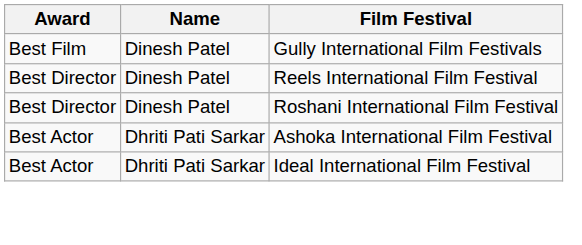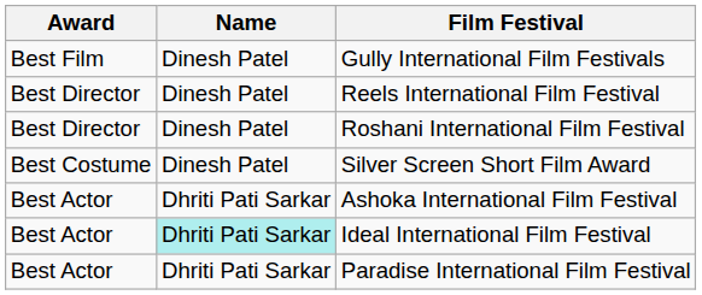 <table class="wikitable">
 <tr>
 <th>Award</th>
 <th>Name</th>
 <th>Film Festival</th>
 </tr>
 <tr>
 <td>Best Film</td>
 <td>Dinesh Patel</td>
 <td>Gully International Film Festivals</td>
 </tr>
 <tr>
 <td>Best Director</td>
 <td>Dinesh Patel</td>
 <td>Reels International Film Festival</td>
 </tr>
 <tr>
 <td>Best Director</td>
 <td>Dinesh Patel</td>
 <td>Roshani International Film Festival</td>
 </tr>
 <tr>
+<td>Best Costume</td>
+<td>Dinesh Patel</td>
+<td>Silver Screen Short Film Award</td>
+</tr>
+<tr>
 <td>Best Actor</td>
 <td>Dhriti Pati Sarkar</td>
 <td>Ashoka International Film Festival</td>
 </tr>
 <tr>
 <td>Best Actor</td>
-<td>Dhriti Pati Sarkar</td>
+<td style="background: paleturquoise;">Dhriti Pati Sarkar</td>
 <td>Ideal International Film Festival</td>
 </tr>
+<tr>
+<td>Best Actor</td>
+<td>Dhriti Pati Sarkar</td>
+<td>Paradise International Film Festival</td>
+</tr>
 </table>
